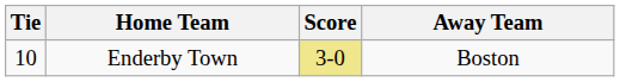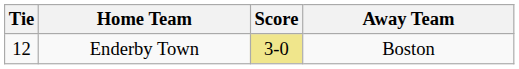 <table class="wikitable" style="text-align:center;">
 <tr>
 <th width=20>Tie</th>
 <th width=175>Home Team</th>
 <th width=20>Score</th>
 <th width=175>Away Team</th>
 </tr>
 <tr>
-<td>10</td>
+<td>12</td>
 <td>Enderby Town</td>
 <td style="background: khaki;">3-0</td>
 <td>Boston</td>
 </tr>
 </table>
